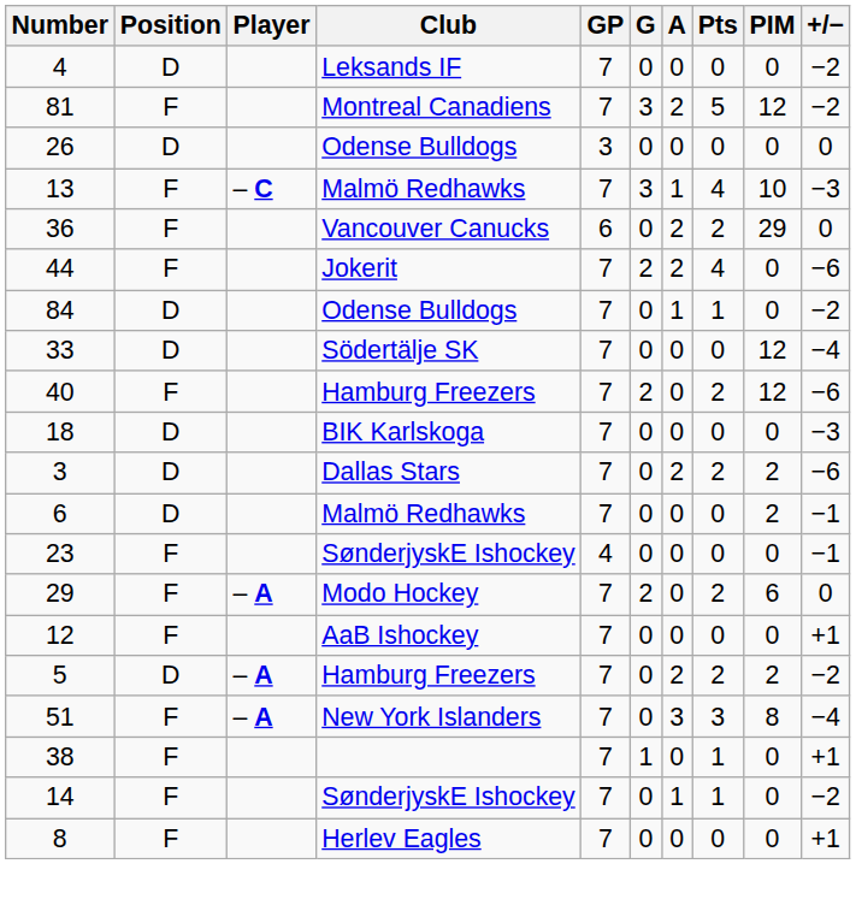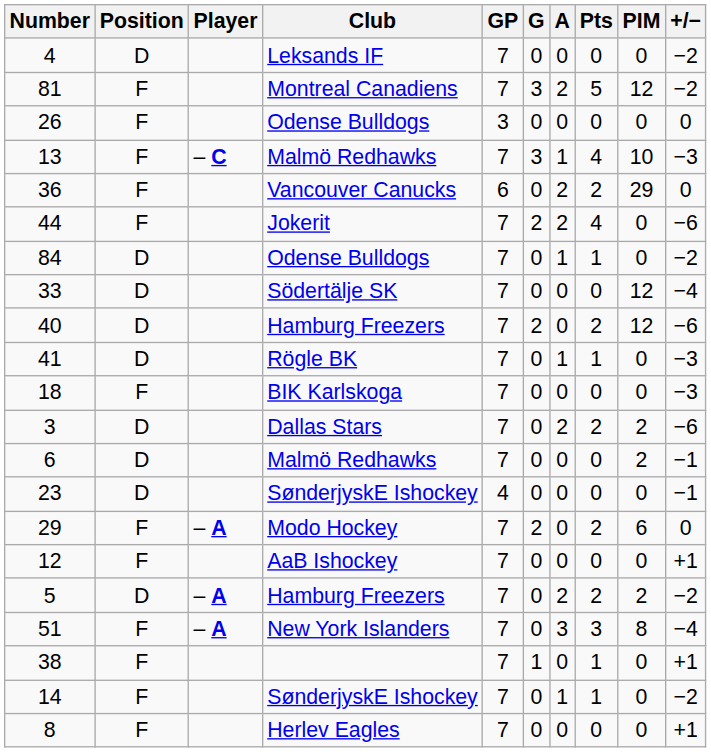 <table class="wikitable sortable" style="text-align: center;">
 <tr>
 <th scope="col">Number</th>
 <th scope="col">Position</th>
 <th scope="col">Player</th>
 <th scope="col">Club</th>
 <th scope="col">GP</th>
 <th scope="col">G</th>
 <th scope="col">A</th>
 <th scope="col">Pts</th>
 <th scope="col">PIM</th>
 <th scope="col">+/−</th>
 </tr>
 <tr>
 <td>4</td>
 <td>D</td>
 <td scope="row" align=left></td>
 <td align=left><a href='#'>Leksands IF</a></td>
 <td>7</td>
 <td>0</td>
 <td>0</td>
 <td>0</td>
 <td>0</td>
 <td>−2</td>
 </tr>
 <tr>
 <td>81</td>
 <td>F</td>
 <td scope="row" align=left></td>
 <td align=left><a href='#'>Montreal Canadiens</a></td>
 <td>7</td>
 <td>3</td>
 <td>2</td>
 <td>5</td>
 <td>12</td>
 <td>−2</td>
 </tr>
 <tr>
 <td>26</td>
-<td>D</td>
+<td>F</td>
 <td scope="row" align=left></td>
 <td align=left><a href='#'>Odense Bulldogs</a></td>
 <td>3</td>
 <td>0</td>
 <td>0</td>
 <td>0</td>
 <td>0</td>
 <td>0</td>
 </tr>
 <tr>
 <td>13</td>
 <td>F</td>
 <td scope="row" align=left> – <strong><a href='#'>C</a></strong></td>
 <td align=left><a href='#'>Malmö Redhawks</a></td>
 <td>7</td>
 <td>3</td>
 <td>1</td>
 <td>4</td>
 <td>10</td>
 <td>−3</td>
 </tr>
 <tr>
 <td>36</td>
 <td>F</td>
 <td scope="row" align=left></td>
 <td align=left><a href='#'>Vancouver Canucks</a></td>
 <td>6</td>
 <td>0</td>
 <td>2</td>
 <td>2</td>
 <td>29</td>
 <td>0</td>
 </tr>
 <tr>
 <td>44</td>
 <td>F</td>
 <td scope="row" align=left></td>
 <td align=left><a href='#'>Jokerit</a></td>
 <td>7</td>
 <td>2</td>
 <td>2</td>
 <td>4</td>
 <td>0</td>
 <td>−6</td>
 </tr>
 <tr>
 <td>84</td>
 <td>D</td>
 <td scope="row" align=left></td>
 <td align=left><a href='#'>Odense Bulldogs</a></td>
 <td>7</td>
 <td>0</td>
 <td>1</td>
 <td>1</td>
 <td>0</td>
 <td>−2</td>
 </tr>
 <tr>
 <td>33</td>
 <td>D</td>
 <td scope="row" align=left></td>
 <td align=left><a href='#'>Södertälje SK</a></td>
 <td>7</td>
 <td>0</td>
 <td>0</td>
 <td>0</td>
 <td>12</td>
 <td>−4</td>
 </tr>
 <tr>
 <td>40</td>
-<td>F</td>
+<td>D</td>
 <td scope="row" align=left></td>
 <td align=left><a href='#'>Hamburg Freezers</a></td>
 <td>7</td>
 <td>2</td>
 <td>0</td>
 <td>2</td>
 <td>12</td>
 <td>−6</td>
 </tr>
 <tr>
+<td>41</td>
+<td>D</td>
+<td scope="row" align=left></td>
+<td align=left><a href='#'>Rögle BK</a></td>
+<td>7</td>
+<td>0</td>
+<td>1</td>
+<td>1</td>
+<td>0</td>
+<td>−3</td>
+</tr>
+<tr>
 <td>18</td>
-<td>D</td>
+<td>F</td>
 <td scope="row" align=left></td>
 <td align=left><a href='#'>BIK Karlskoga</a></td>
 <td>7</td>
 <td>0</td>
 <td>0</td>
 <td>0</td>
 <td>0</td>
 <td>−3</td>
 </tr>
 <tr>
 <td>3</td>
 <td>D</td>
 <td scope="row" align=left></td>
 <td align=left><a href='#'>Dallas Stars</a></td>
 <td>7</td>
 <td>0</td>
 <td>2</td>
 <td>2</td>
 <td>2</td>
 <td>−6</td>
 </tr>
 <tr>
 <td>6</td>
 <td>D</td>
 <td scope="row" align=left></td>
 <td align=left><a href='#'>Malmö Redhawks</a></td>
 <td>7</td>
 <td>0</td>
 <td>0</td>
 <td>0</td>
 <td>2</td>
 <td>−1</td>
 </tr>
 <tr>
 <td>23</td>
-<td>F</td>
+<td>D</td>
 <td scope="row" align=left></td>
 <td align=left><a href='#'>SønderjyskE Ishockey</a></td>
 <td>4</td>
 <td>0</td>
 <td>0</td>
 <td>0</td>
 <td>0</td>
 <td>−1</td>
 </tr>
 <tr>
 <td>29</td>
 <td>F</td>
 <td scope="row" align=left> – <strong><a href='#'>A</a></strong></td>
 <td align=left><a href='#'>Modo Hockey</a></td>
 <td>7</td>
 <td>2</td>
 <td>0</td>
 <td>2</td>
 <td>6</td>
 <td>0</td>
 </tr>
 <tr>
 <td>12</td>
 <td>F</td>
 <td scope="row" align=left></td>
 <td align=left><a href='#'>AaB Ishockey</a></td>
 <td>7</td>
 <td>0</td>
 <td>0</td>
 <td>0</td>
 <td>0</td>
 <td>+1</td>
 </tr>
 <tr>
 <td>5</td>
 <td>D</td>
 <td scope="row" align=left> – <strong><a href='#'>A</a></strong></td>
 <td align=left><a href='#'>Hamburg Freezers</a></td>
 <td>7</td>
 <td>0</td>
 <td>2</td>
 <td>2</td>
 <td>2</td>
 <td>−2</td>
 </tr>
 <tr>
 <td>51</td>
 <td>F</td>
 <td scope="row" align=left> – <strong><a href='#'>A</a></strong></td>
 <td align=left><a href='#'>New York Islanders</a></td>
 <td>7</td>
 <td>0</td>
 <td>3</td>
 <td>3</td>
 <td>8</td>
 <td>−4</td>
 </tr>
 <tr>
 <td>38</td>
 <td>F</td>
 <td scope="row" align=left></td>
 <td align=left></td>
 <td>7</td>
 <td>1</td>
 <td>0</td>
 <td>1</td>
 <td>0</td>
 <td>+1</td>
 </tr>
 <tr>
 <td>14</td>
 <td>F</td>
 <td scope="row" align=left></td>
 <td align=left><a href='#'>SønderjyskE Ishockey</a></td>
 <td>7</td>
 <td>0</td>
 <td>1</td>
 <td>1</td>
 <td>0</td>
 <td>−2</td>
 </tr>
 <tr>
 <td>8</td>
 <td>F</td>
 <td scope="row" align=left></td>
 <td align=left><a href='#'>Herlev Eagles</a></td>
 <td>7</td>
 <td>0</td>
 <td>0</td>
 <td>0</td>
 <td>0</td>
 <td>+1</td>
 </tr>
 </table>
